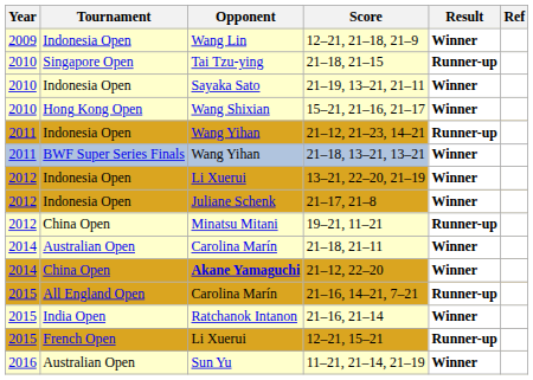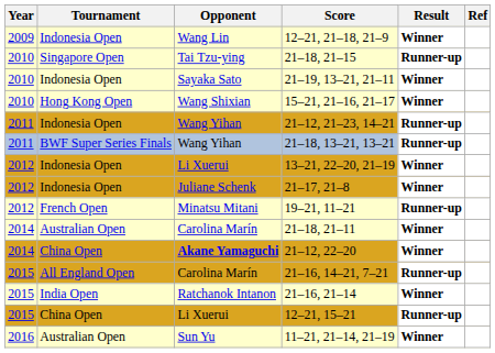 <table class="sortable wikitable" style="font-size: 90%">
 <tr>
 <th>Year</th>
 <th>Tournament</th>
 <th>Opponent</th>
 <th>Score</th>
 <th>Result</th>
 <th>Ref</th>
 </tr>
 <tr style="background:#FFFFCC">
 <td align="center"><a href='#'>2009</a></td>
 <td align="left"><a href='#'>Indonesia Open</a></td>
 <td align="left"> <a href='#'>Wang Lin</a></td>
 <td align="left">12–21, 21–18, 21–9</td>
 <td style="text-align:left; background:white"> <strong>Winner</strong></td>
 <td style="text-align:center; background:white"></td>
 </tr>
 <tr style="background:#FFFFCC">
 <td align="center"><a href='#'>2010</a></td>
 <td align="left"><a href='#'>Singapore Open</a></td>
 <td align="left"> <a href='#'>Tai Tzu-ying</a></td>
 <td align="left">21–18, 21–15</td>
 <td style="text-align:left; background:white"> <strong>Runner-up</strong></td>
 <td style="text-align:center; background:white"></td>
 </tr>
 <tr style="background:#FFFFCC">
 <td align="center"><a href='#'>2010</a></td>
 <td align="left">Indonesia Open</td>
 <td align="left"> <a href='#'>Sayaka Sato</a></td>
 <td align="left">21–19, 13–21, 21–11</td>
 <td style="text-align:left; background:white"> <strong>Winner</strong></td>
 <td style="text-align:center; background:white"></td>
 </tr>
 <tr style="background:#FFFFCC">
 <td align="center"><a href='#'>2010</a></td>
 <td align="left"><a href='#'>Hong Kong Open</a></td>
 <td align="left"> <a href='#'>Wang Shixian</a></td>
 <td align="left">15–21, 21–16, 21–17</td>
 <td style="text-align:left; background:white"> <strong>Winner</strong></td>
 <td style="text-align:center; background:white"></td>
 </tr>
 <tr style="background:#DAA520">
 <td align="center"><a href='#'>2011</a></td>
 <td align="left">Indonesia Open</td>
 <td align="left"> <a href='#'>Wang Yihan</a></td>
 <td align="left">21–12, 21–23, 14–21</td>
 <td style="text-align:left; background:white"> <strong>Runner-up</strong></td>
 <td style="text-align:center; background:white"></td>
 </tr>
 <tr style="background:#B0C4DE">
 <td align="center"><a href='#'>2011</a></td>
 <td align="left"><a href='#'>BWF Super Series Finals</a></td>
 <td align="left"> Wang Yihan</td>
 <td align="left">21–18, 13–21, 13–21</td>
-<td style="text-align:left; background:white"> <strong>Winner</strong></td>
+<td style="text-align:left; background:white"> <strong>Runner-up</strong></td>
 <td style="text-align:center; background:white"></td>
 </tr>
 <tr style="background:#DAA520">
 <td align="center"><a href='#'>2012</a></td>
 <td align="left">Indonesia Open</td>
 <td align="left"> <a href='#'>Li Xuerui</a></td>
 <td align="left">13–21, 22–20, 21–19</td>
 <td style="text-align:left; background:white"> <strong>Winner</strong></td>
 <td style="text-align:center; background:white"></td>
 </tr>
 <tr style="background:#DAA520">
 <td align="center"><a href='#'>2012</a></td>
 <td align="left">Indonesia Open</td>
 <td align="left"> <a href='#'>Juliane Schenk</a></td>
 <td align="left">21–17, 21–8</td>
 <td style="text-align:left; background:white"> <strong>Winner</strong></td>
 <td style="text-align:center; background:white"></td>
 </tr>
 <tr style="background:#FFFFCC">
 <td align="center"><a href='#'>2012</a></td>
-<td align="left">China Open</td>
+<td align="left"><a href='#'>French Open</a></td>
 <td align="left"> <a href='#'>Minatsu Mitani</a></td>
 <td align="left">19–21, 11–21</td>
 <td style="text-align:left; background:white"> <strong>Runner-up</strong></td>
 <td style="text-align:center; background:white"></td>
 </tr>
 <tr style="background:#FFFFCC">
 <td align="center"><a href='#'>2014</a></td>
 <td align="left"><a href='#'>Australian Open</a></td>
 <td align="left"> <a href='#'>Carolina Marín</a></td>
 <td align="left">21–18, 21–11</td>
 <td style="text-align:left; background:white"> <strong>Winner</strong></td>
 <td style="text-align:center; background:white"></td>
 </tr>
 <tr style="background:#DAA520">
 <td align="center"><a href='#'>2014</a></td>
 <td align="left"><a href='#'>China Open</a></td>
 <td align="left"><strong> <a href='#'>Akane Yamaguchi</a></strong></td>
 <td align="left">21–12, 22–20</td>
 <td style="text-align:left; background:white"> <strong>Winner</strong></td>
 <td style="text-align:center; background:white"></td>
 </tr>
 <tr style="background:#DAA520">
 <td align="center"><a href='#'>2015</a></td>
 <td align="left"><a href='#'>All England Open</a></td>
 <td align="left"> Carolina Marín</td>
 <td align="left">21–16, 14–21, 7–21</td>
 <td style="text-align:left; background:white"> <strong>Runner-up</strong></td>
 <td style="text-align:center; background:white"></td>
 </tr>
 <tr style="background:#FFFFCC">
 <td align="center"><a href='#'>2015</a></td>
 <td align="left"><a href='#'>India Open</a></td>
 <td align="left"> <a href='#'>Ratchanok Intanon</a></td>
 <td align="left">21–16, 21–14</td>
 <td style="text-align:left; background:white"> <strong>Winner</strong></td>
 <td style="text-align:center; background:white"></td>
 </tr>
 <tr style="background:#DAA520">
 <td align="center"><a href='#'>2015</a></td>
-<td align="left"><a href='#'>French Open</a></td>
+<td align="left">China Open</td>
 <td align="left"> Li Xuerui</td>
 <td align="left">12–21, 15–21</td>
 <td style="text-align:left; background:white"> <strong>Runner-up</strong></td>
 <td style="text-align:center; background:white"></td>
 </tr>
 <tr style="background:#FFFFCC">
 <td align="center"><a href='#'>2016</a></td>
 <td align="left">Australian Open</td>
 <td align="left"> <a href='#'>Sun Yu</a></td>
 <td align="left">11–21, 21–14, 21–19</td>
 <td style="text-align:left; background:white"> <strong>Winner</strong></td>
 <td style="text-align:center; background:white"></td>
 </tr>
 </table>
